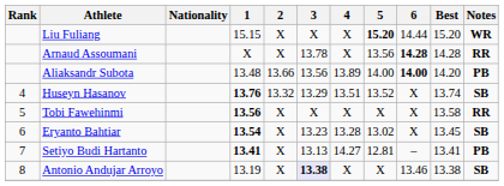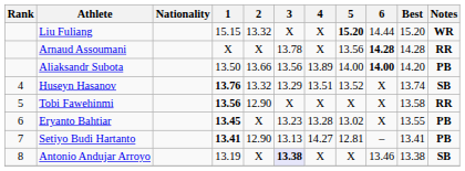 <table class="wikitable sortable" style="text-align:center">
 <tr>
 <th>Rank</th>
 <th>Athlete</th>
 <th>Nationality</th>
 <th>1</th>
 <th>2</th>
 <th>3</th>
 <th>4</th>
 <th>5</th>
 <th>6</th>
 <th>Best</th>
 <th>Notes</th>
 </tr>
 <tr>
 <td></td>
 <td align=left><a href='#'>Liu Fuliang</a></td>
 <td align=left></td>
 <td>15.15</td>
-<td>X</td>
+<td>13.32</td>
 <td>X</td>
 <td>X</td>
 <td><strong>15.20</strong></td>
 <td>14.44</td>
 <td>15.20</td>
 <td><strong>WR</strong></td>
 </tr>
 <tr>
 <td></td>
 <td align=left><a href='#'>Arnaud Assoumani</a></td>
 <td align=left></td>
 <td>X</td>
 <td>X</td>
 <td>13.78</td>
 <td>X</td>
 <td>13.56</td>
 <td><strong>14.28</strong></td>
 <td>14.28</td>
 <td><strong>RR</strong></td>
 </tr>
 <tr>
 <td></td>
 <td align=left><a href='#'>Aliaksandr Subota</a></td>
 <td align=left></td>
-<td>13.48</td>
+<td>13.50</td>
 <td>13.66</td>
 <td>13.56</td>
 <td>13.89</td>
 <td>14.00</td>
 <td><strong>14.00</strong></td>
 <td>14.20</td>
 <td><strong>PB</strong></td>
 </tr>
 <tr>
 <td>4</td>
 <td align=left><a href='#'>Huseyn Hasanov</a></td>
 <td align=left></td>
 <td><strong>13.76</strong></td>
 <td>13.32</td>
 <td>13.29</td>
 <td>13.51</td>
 <td>13.52</td>
 <td>X</td>
 <td>13.74</td>
 <td><strong>SB</strong></td>
 </tr>
 <tr>
 <td>5</td>
 <td align=left><a href='#'>Tobi Fawehinmi</a></td>
 <td align=left></td>
 <td><strong>13.56</strong></td>
-<td>X</td>
+<td>12.90</td>
 <td>X</td>
 <td>X</td>
 <td>X</td>
 <td>X</td>
 <td>13.58</td>
 <td><strong>RR</strong></td>
 </tr>
 <tr>
 <td>6</td>
 <td align=left><a href='#'>Eryanto Bahtiar</a></td>
 <td align=left></td>
-<td><strong>13.54</strong></td>
+<td><strong>13.45</strong></td>
 <td>X</td>
 <td>13.23</td>
 <td>13.28</td>
 <td>13.02</td>
 <td>X</td>
-<td>13.45</td>
-<td><strong>SB</strong></td>
+<td>13.55</td>
+<td><strong>PB</strong></td>
 </tr>
 <tr>
 <td>7</td>
 <td align=left><a href='#'>Setiyo Budi Hartanto</a></td>
 <td align=left></td>
 <td><strong>13.41</strong></td>
-<td>X</td>
+<td>12.90</td>
 <td>13.13</td>
 <td>14.27</td>
 <td>12.81</td>
 <td>–</td>
 <td>13.41</td>
 <td><strong>PB</strong></td>
 </tr>
 <tr>
 <td>8</td>
 <td align=left><a href='#'>Antonio Andujar Arroyo</a></td>
 <td align=left></td>
 <td>13.19</td>
 <td>X</td>
 <td style="background: lavender;"><strong>13.38</strong></td>
 <td>X</td>
 <td>X</td>
 <td>13.46</td>
 <td>13.38</td>
 <td><strong>SB</strong></td>
 </tr>
 <tr>
 </tr>
 </table>
